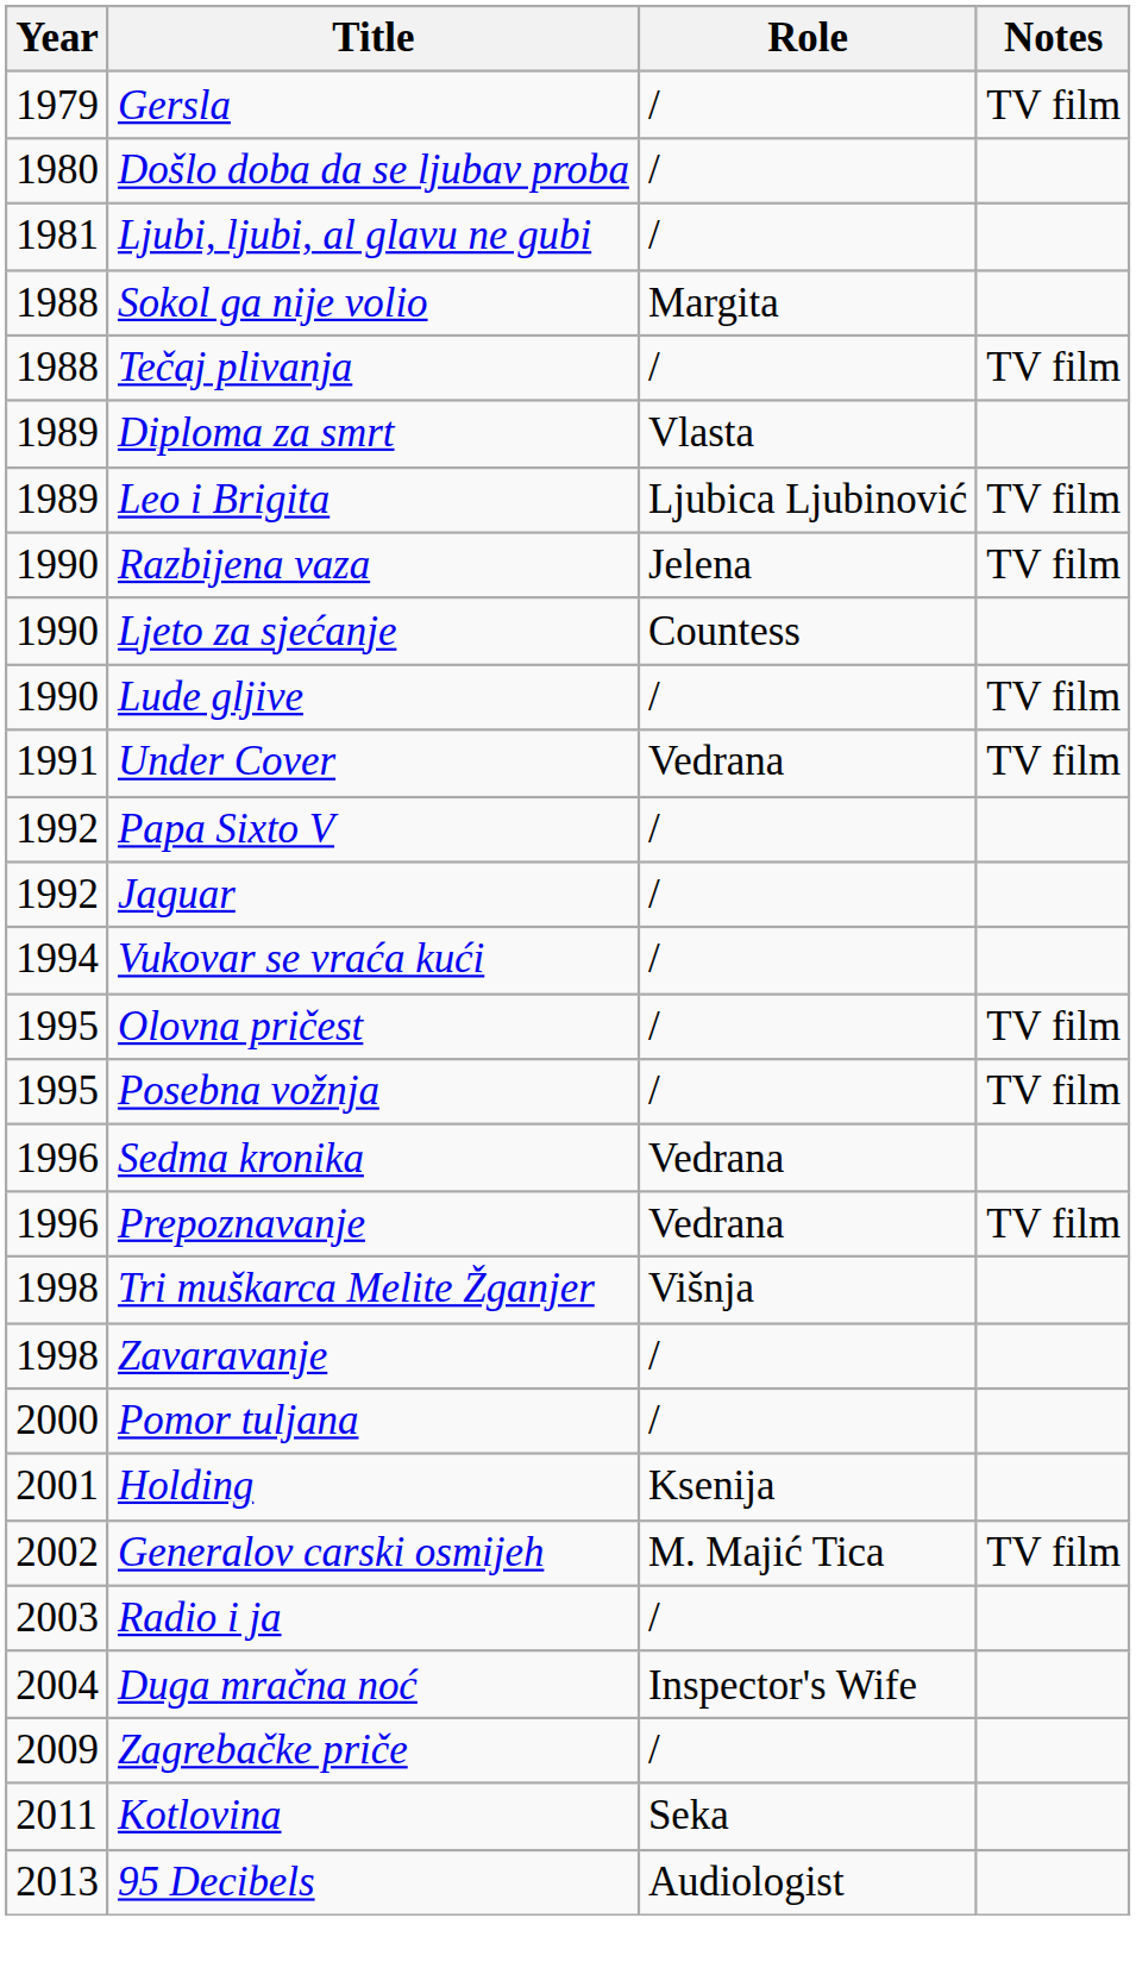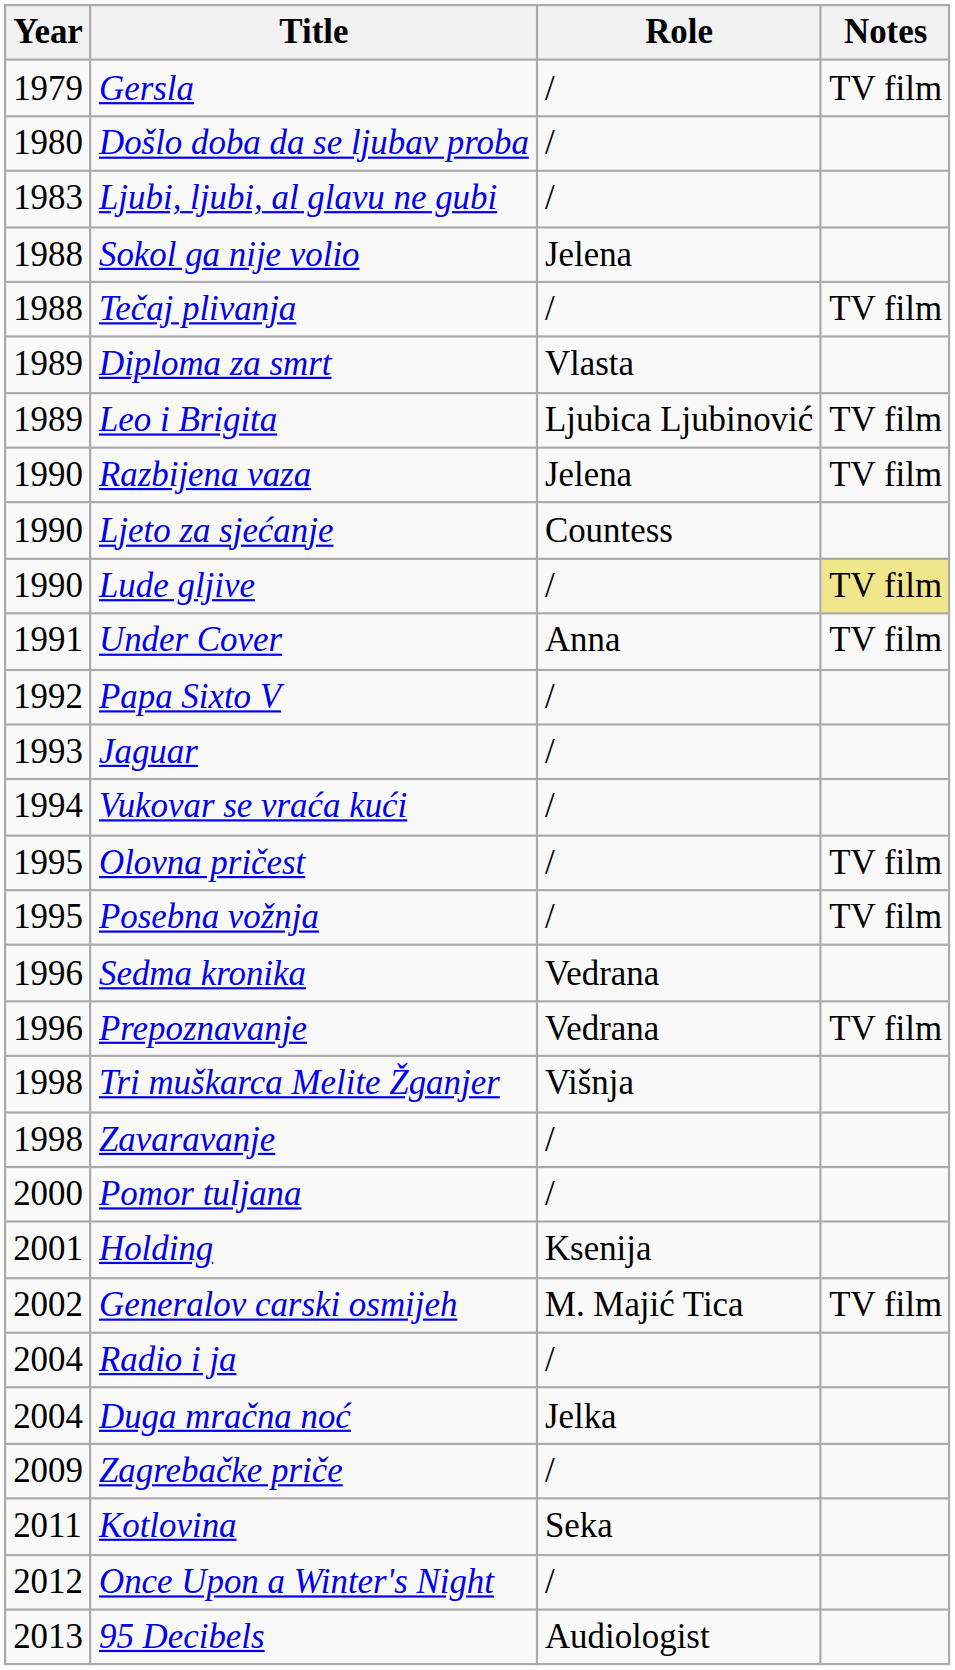 <table class="wikitable sortable">
 <tr>
 <th>Year</th>
 <th>Title</th>
 <th>Role</th>
 <th class="unsortable">Notes</th>
 </tr>
 <tr>
 <td>1979</td>
 <td><em><a href='#'>Gersla</a></em></td>
 <td>/</td>
 <td>TV film</td>
 </tr>
 <tr>
 <td>1980</td>
 <td><em><a href='#'>Došlo doba da se ljubav proba</a></em></td>
 <td>/</td>
 <td></td>
 </tr>
 <tr>
-<td>1981</td>
+<td>1983</td>
 <td><em><a href='#'>Ljubi, ljubi, al glavu ne gubi</a></em></td>
 <td>/</td>
 <td></td>
 </tr>
 <tr>
 <td>1988</td>
 <td><em><a href='#'>Sokol ga nije volio</a></em></td>
-<td>Margita</td>
+<td>Jelena</td>
 <td></td>
 </tr>
 <tr>
 <td>1988</td>
 <td><em><a href='#'>Tečaj plivanja</a></em></td>
 <td>/</td>
 <td>TV film</td>
 </tr>
 <tr>
 <td>1989</td>
 <td><em><a href='#'>Diploma za smrt</a></em></td>
 <td>Vlasta</td>
 <td></td>
 </tr>
 <tr>
 <td>1989</td>
 <td><em><a href='#'>Leo i Brigita</a></em></td>
 <td>Ljubica Ljubinović</td>
 <td>TV film</td>
 </tr>
 <tr>
 <td>1990</td>
 <td><em><a href='#'>Razbijena vaza</a></em></td>
 <td>Jelena</td>
 <td>TV film</td>
 </tr>
 <tr>
 <td>1990</td>
 <td><em><a href='#'>Ljeto za sjećanje</a></em></td>
 <td>Countess</td>
 <td></td>
 </tr>
 <tr>
 <td>1990</td>
 <td><em><a href='#'>Lude gljive</a></em></td>
 <td>/</td>
-<td>TV film</td>
+<td style="background: khaki;">TV film</td>
 </tr>
 <tr>
 <td>1991</td>
 <td><em><a href='#'>Under Cover</a></em></td>
-<td>Vedrana</td>
+<td>Anna</td>
 <td>TV film</td>
 </tr>
 <tr>
 <td>1992</td>
 <td><em><a href='#'>Papa Sixto V</a></em></td>
 <td>/</td>
 <td></td>
 </tr>
 <tr>
-<td>1992</td>
+<td>1993</td>
 <td><em><a href='#'>Jaguar</a></em></td>
 <td>/</td>
 <td></td>
 </tr>
 <tr>
 <td>1994</td>
 <td><em><a href='#'>Vukovar se vraća kući</a></em></td>
 <td>/</td>
 <td></td>
 </tr>
 <tr>
 <td>1995</td>
 <td><em><a href='#'>Olovna pričest</a></em></td>
 <td>/</td>
 <td>TV film</td>
 </tr>
 <tr>
 <td>1995</td>
 <td><em><a href='#'>Posebna vožnja</a></em></td>
 <td>/</td>
 <td>TV film</td>
 </tr>
 <tr>
 <td>1996</td>
 <td><em><a href='#'>Sedma kronika</a></em></td>
 <td>Vedrana</td>
 <td></td>
 </tr>
 <tr>
 <td>1996</td>
 <td><em><a href='#'>Prepoznavanje</a></em></td>
 <td>Vedrana</td>
 <td>TV film</td>
 </tr>
 <tr>
 <td>1998</td>
 <td><em><a href='#'>Tri muškarca Melite Žganjer</a></em></td>
 <td>Višnja</td>
 <td></td>
 </tr>
 <tr>
 <td>1998</td>
 <td><em><a href='#'>Zavaravanje</a></em></td>
 <td>/</td>
 <td></td>
 </tr>
 <tr>
 <td>2000</td>
 <td><em><a href='#'>Pomor tuljana</a></em></td>
 <td>/</td>
 <td></td>
 </tr>
 <tr>
 <td>2001</td>
 <td><em><a href='#'>Holding</a></em></td>
 <td>Ksenija</td>
 <td></td>
 </tr>
 <tr>
 <td>2002</td>
 <td><em><a href='#'>Generalov carski osmijeh</a></em></td>
 <td>M. Majić Tica</td>
 <td>TV film</td>
 </tr>
 <tr>
-<td>2003</td>
+<td>2004</td>
 <td><em><a href='#'>Radio i ja</a></em></td>
 <td>/</td>
 <td></td>
 </tr>
 <tr>
 <td>2004</td>
 <td><em><a href='#'>Duga mračna noć</a></em></td>
-<td>Inspector's Wife</td>
+<td>Jelka</td>
 <td></td>
 </tr>
 <tr>
 <td>2009</td>
 <td><em><a href='#'>Zagrebačke priče</a></em></td>
 <td>/</td>
 <td></td>
 </tr>
 <tr>
 <td>2011</td>
 <td><em><a href='#'>Kotlovina</a></em></td>
 <td>Seka</td>
 <td></td>
 </tr>
 <tr>
+<td>2012</td>
+<td><em><a href='#'>Once Upon a Winter's Night</a></em></td>
+<td>/</td>
+<td></td>
+</tr>
+<tr>
 <td>2013</td>
 <td><em><a href='#'>95 Decibels</a></em></td>
 <td>Audiologist</td>
 <td></td>
 </tr>
 </table>
